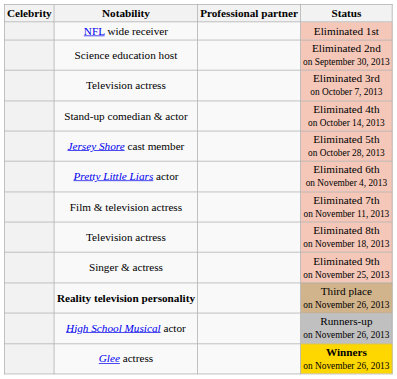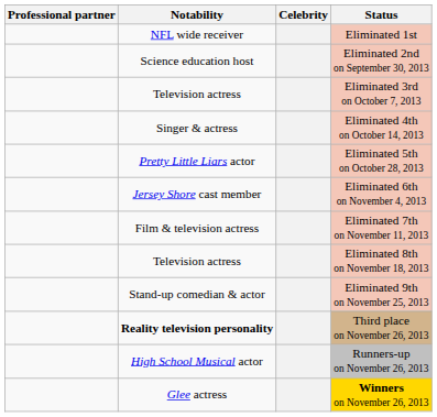 <table class="wikitable sortable" style="text-align:center;">
 <tr>
+<th scope="col">Professional partner</th>
+<th scope="col" class="unsortable">Notability</th>
 <th scope="col">Celebrity</th>
-<th scope="col" class="unsortable">Notability</th>
-<th scope="col">Professional partner</th>
 <th scope="col">Status</th>
 </tr>
 <tr>
+<td></td>
+<td><a href='#'>NFL</a> wide receiver</td>
 <th scope="row"></th>
-<td><a href='#'>NFL</a> wide receiver</td>
-<td></td>
 <td style="background:#f4c7b8;">Eliminated 1st<br><small></small></td>
 </tr>
 <tr>
+<td></td>
+<td>Science education host</td>
 <th scope="row"></th>
-<td>Science education host</td>
-<td></td>
 <td style="background:#f4c7b8;">Eliminated 2nd<br><small>on September 30, 2013</small></td>
 </tr>
 <tr>
+<td></td>
+<td>Television actress</td>
 <th scope="row"></th>
-<td>Television actress</td>
-<td></td>
 <td style="background:#f4c7b8;">Eliminated 3rd<br><small>on October 7, 2013</small></td>
 </tr>
 <tr>
+<td></td>
+<td>Singer & actress</td>
 <th scope="row"></th>
-<td>Stand-up comedian & actor</td>
-<td></td>
 <td style="background:#f4c7b8;">Eliminated 4th<br><small>on October 14, 2013</small></td>
 </tr>
 <tr>
+<td></td>
+<td><em><a href='#'>Pretty Little Liars</a></em> actor</td>
 <th scope="row"></th>
-<td><em><a href='#'>Jersey Shore</a></em> cast member</td>
-<td></td>
 <td style="background:#f4c7b8;">Eliminated 5th<br><small>on October 28, 2013</small></td>
 </tr>
 <tr>
+<td></td>
+<td><em><a href='#'>Jersey Shore</a></em> cast member</td>
 <th scope="row"></th>
-<td><em><a href='#'>Pretty Little Liars</a></em> actor</td>
-<td></td>
 <td style="background:#f4c7b8;">Eliminated 6th<br><small>on November 4, 2013</small></td>
 </tr>
 <tr>
+<td></td>
+<td>Film & television actress</td>
 <th scope="row"></th>
-<td>Film & television actress</td>
-<td></td>
 <td style="background:#f4c7b8;">Eliminated 7th<br><small>on November 11, 2013</small></td>
 </tr>
 <tr>
+<td></td>
+<td>Television actress</td>
 <th scope="row"></th>
-<td>Television actress</td>
-<td></td>
 <td style="background:#f4c7b8;">Eliminated 8th<br><small>on November 18, 2013</small></td>
 </tr>
 <tr>
+<td></td>
+<td>Stand-up comedian & actor</td>
 <th scope="row"></th>
-<td>Singer & actress</td>
-<td></td>
 <td style="background:#f4c7b8;">Eliminated 9th<br><small>on November 25, 2013</small></td>
 </tr>
 <tr>
+<td></td>
+<td><strong>Reality television personality</strong></td>
 <th scope="row"></th>
-<td><strong>Reality television personality</strong></td>
-<td></td>
 <td style="background:tan;">Third place<br><small>on November 26, 2013</small></td>
 </tr>
 <tr>
+<td></td>
+<td><em><a href='#'>High School Musical</a></em> actor</td>
 <th scope="row"></th>
-<td><em><a href='#'>High School Musical</a></em> actor</td>
-<td></td>
 <td style="background:silver;">Runners-up<br><small>on November 26, 2013</small></td>
 </tr>
 <tr>
+<td></td>
+<td><em><a href='#'>Glee</a></em> actress</td>
 <th scope="row"></th>
-<td><em><a href='#'>Glee</a></em> actress</td>
-<td></td>
 <td style="background:gold;"><strong>Winners</strong><br><small>on November 26, 2013</small></td>
 </tr>
 </table>
